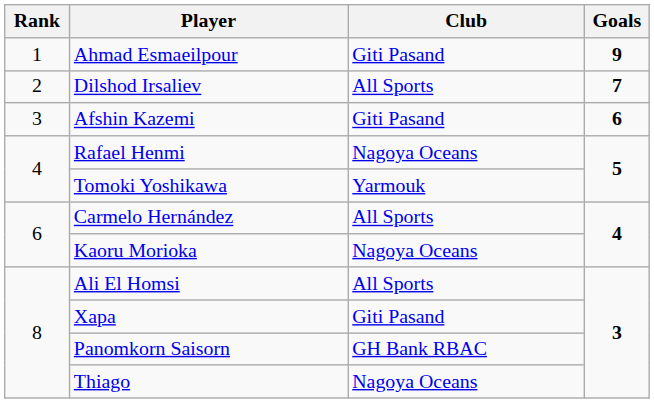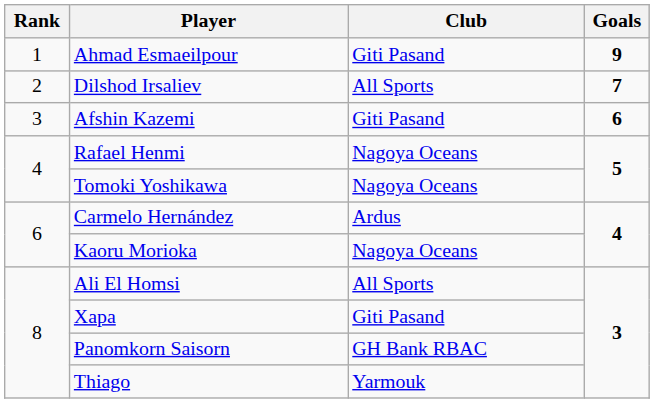 <table class="wikitable" style="text-align: center; font-size: 90%;">
 <tr>
 <th width="40">Rank</th>
 <th width="195">Player</th>
 <th width="165">Club</th>
 <th width="40">Goals</th>
 </tr>
 <tr>
 <td>1</td>
 <td style="text-align:left;"> <a href='#'>Ahmad Esmaeilpour</a></td>
 <td style="text-align:left;"> <a href='#'>Giti Pasand</a></td>
 <td><strong>9</strong></td>
 </tr>
 <tr>
 <td>2</td>
 <td style="text-align:left;"> <a href='#'>Dilshod Irsaliev</a></td>
 <td style="text-align:left;"> <a href='#'>All Sports</a></td>
 <td><strong>7</strong></td>
 </tr>
 <tr>
 <td>3</td>
 <td style="text-align:left;"> <a href='#'>Afshin Kazemi</a></td>
 <td style="text-align:left;"> <a href='#'>Giti Pasand</a></td>
 <td><strong>6</strong></td>
 </tr>
 <tr>
 <td rowspan=2>4</td>
 <td style="text-align:left;"> <a href='#'>Rafael Henmi</a></td>
 <td style="text-align:left;"> <a href='#'>Nagoya Oceans</a></td>
 <td rowspan=2><strong>5</strong></td>
 </tr>
 <tr>
 <td style="text-align:left;"> <a href='#'>Tomoki Yoshikawa</a></td>
-<td style="text-align:left;"> <a href='#'>Yarmouk</a></td>
+<td style="text-align:left;"> <a href='#'>Nagoya Oceans</a></td>
 </tr>
 <tr>
 <td rowspan=2>6</td>
 <td style="text-align:left;"> <a href='#'>Carmelo Hernández</a></td>
-<td style="text-align:left;"> <a href='#'>All Sports</a></td>
+<td style="text-align:left;"> <a href='#'>Ardus</a></td>
 <td rowspan=2><strong>4</strong></td>
 </tr>
 <tr>
 <td style="text-align:left;"> <a href='#'>Kaoru Morioka</a></td>
 <td style="text-align:left;"> <a href='#'>Nagoya Oceans</a></td>
 </tr>
 <tr>
 <td rowspan=4>8</td>
 <td style="text-align:left;"> <a href='#'>Ali El Homsi</a></td>
 <td style="text-align:left;"> <a href='#'>All Sports</a></td>
 <td rowspan=4><strong>3</strong></td>
 </tr>
 <tr>
 <td style="text-align:left;"> <a href='#'>Xapa</a></td>
 <td style="text-align:left;"> <a href='#'>Giti Pasand</a></td>
 </tr>
 <tr>
 <td style="text-align:left;"> <a href='#'>Panomkorn Saisorn</a></td>
 <td style="text-align:left;"> <a href='#'>GH Bank RBAC</a></td>
 </tr>
 <tr>
 <td style="text-align:left;"> <a href='#'>Thiago</a></td>
-<td style="text-align:left;"> <a href='#'>Nagoya Oceans</a></td>
+<td style="text-align:left;"> <a href='#'>Yarmouk</a></td>
 </tr>
 </table>
